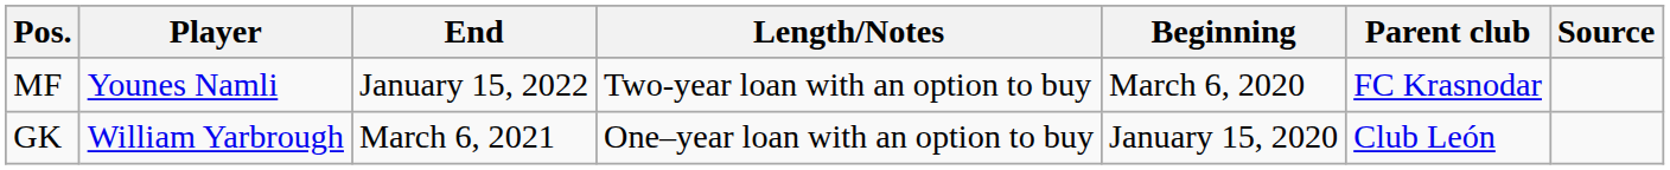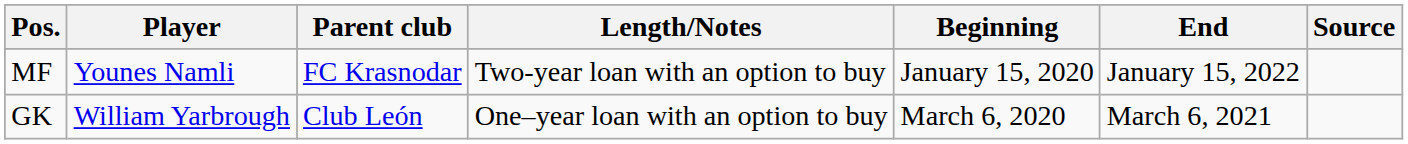 <table class="wikitable sortable" style="text-align: left">
 <tr>
 <th><strong>Pos.</strong></th>
 <th><strong>Player</strong></th>
-<th><strong>End</strong></th>
+<th><strong>Parent club</strong></th>
 <th><strong>Length/Notes</strong></th>
 <th><strong>Beginning</strong></th>
-<th><strong>Parent club</strong></th>
+<th><strong>End</strong></th>
 <th><strong>Source</strong></th>
 </tr>
 <tr>
 <td>MF</td>
 <td> <a href='#'>Younes Namli</a></td>
+<td> <a href='#'>FC Krasnodar</a></td>
+<td>Two-year loan with an option to buy</td>
+<td>January 15, 2020</td>
 <td>January 15, 2022</td>
-<td>Two-year loan with an option to buy</td>
-<td>March 6, 2020</td>
-<td> <a href='#'>FC Krasnodar</a></td>
 <td></td>
 </tr>
 <tr>
 <td>GK</td>
 <td> <a href='#'>William Yarbrough</a></td>
+<td> <a href='#'>Club León</a></td>
+<td>One–year loan with an option to buy</td>
+<td>March 6, 2020</td>
 <td>March 6, 2021</td>
-<td>One–year loan with an option to buy</td>
-<td>January 15, 2020</td>
-<td> <a href='#'>Club León</a></td>
 <td></td>
 </tr>
 </table>
